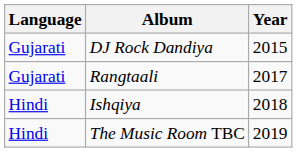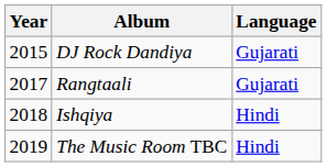 <table class="wikitable" style="font-size:95%;">
 <tr>
+<th>Year</th>
+<th>Album</th>
 <th>Language</th>
-<th>Album</th>
-<th>Year</th>
 </tr>
 <tr>
+<td>2015</td>
+<td><em>DJ Rock Dandiya</em></td>
 <td><a href='#'>Gujarati</a></td>
-<td><em>DJ Rock Dandiya</em></td>
-<td>2015</td>
 </tr>
 <tr>
+<td>2017</td>
+<td><em>Rangtaali</em></td>
 <td><a href='#'>Gujarati</a></td>
-<td><em>Rangtaali</em></td>
-<td>2017</td>
 </tr>
 <tr>
+<td>2018</td>
+<td><em>Ishqiya</em></td>
 <td><a href='#'>Hindi</a></td>
-<td><em>Ishqiya</em></td>
-<td>2018</td>
 </tr>
 <tr>
+<td>2019</td>
+<td><em>The Music Room</em> TBC</td>
 <td><a href='#'>Hindi</a></td>
-<td><em>The Music Room</em> TBC</td>
-<td>2019</td>
 </tr>
 </table>
